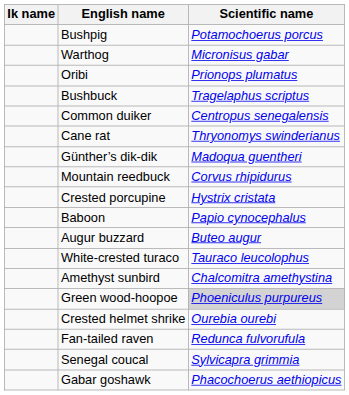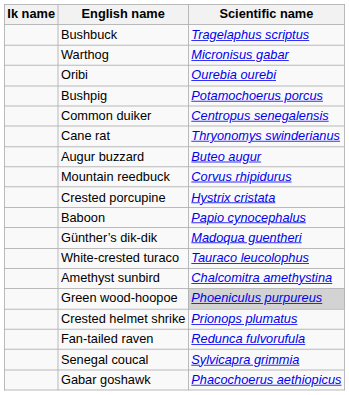 <table class="wikitable sortable">
 <tr>
 <th>Ik name</th>
 <th>English name</th>
 <th>Scientific name</th>
 </tr>
 <tr>
 <td></td>
-<td>Bushpig</td>
-<td><em><a href='#'>Potamochoerus porcus</a></em></td>
+<td>Bushbuck</td>
+<td><em><a href='#'>Tragelaphus scriptus</a></em></td>
 </tr>
 <tr>
 <td></td>
 <td>Warthog</td>
 <td><em><a href='#'>Micronisus gabar</a></em></td>
 </tr>
 <tr>
 <td></td>
 <td>Oribi</td>
-<td><em><a href='#'>Prionops plumatus</a></em></td>
+<td><em><a href='#'>Ourebia ourebi</a></em></td>
 </tr>
 <tr>
 <td></td>
-<td>Bushbuck</td>
-<td><em><a href='#'>Tragelaphus scriptus</a></em></td>
+<td>Bushpig</td>
+<td><em><a href='#'>Potamochoerus porcus</a></em></td>
 </tr>
 <tr>
 <td></td>
 <td>Common duiker</td>
 <td><em><a href='#'>Centropus senegalensis</a></em></td>
 </tr>
 <tr>
 <td></td>
 <td>Cane rat</td>
 <td><em><a href='#'>Thryonomys swinderianus</a></em></td>
 </tr>
 <tr>
 <td></td>
-<td>Günther’s dik-dik</td>
-<td><em><a href='#'>Madoqua guentheri</a></em></td>
+<td>Augur buzzard</td>
+<td><em><a href='#'>Buteo augur</a></em></td>
 </tr>
 <tr>
 <td></td>
 <td>Mountain reedbuck</td>
 <td><em><a href='#'>Corvus rhipidurus</a></em></td>
 </tr>
 <tr>
 <td></td>
 <td>Crested porcupine</td>
 <td><em><a href='#'>Hystrix cristata</a></em></td>
 </tr>
 <tr>
 <td></td>
 <td>Baboon</td>
 <td><em><a href='#'>Papio cynocephalus</a></em></td>
 </tr>
 <tr>
 <td></td>
-<td>Augur buzzard</td>
-<td><em><a href='#'>Buteo augur</a></em></td>
+<td>Günther’s dik-dik</td>
+<td><em><a href='#'>Madoqua guentheri</a></em></td>
 </tr>
 <tr>
 <td></td>
 <td>White-crested turaco</td>
 <td><em><a href='#'>Tauraco leucolophus</a></em></td>
 </tr>
 <tr>
 <td></td>
 <td>Amethyst sunbird</td>
 <td><em><a href='#'>Chalcomitra amethystina</a></em></td>
 </tr>
 <tr>
 <td></td>
 <td>Green wood-hoopoe</td>
 <td style="background: lightgrey;"><em><a href='#'>Phoeniculus purpureus</a></em></td>
 </tr>
 <tr>
 <td></td>
 <td>Crested helmet shrike</td>
-<td><em><a href='#'>Ourebia ourebi</a></em></td>
+<td><em><a href='#'>Prionops plumatus</a></em></td>
 </tr>
 <tr>
 <td></td>
 <td>Fan-tailed raven</td>
 <td><em><a href='#'>Redunca fulvorufula</a></em></td>
 </tr>
 <tr>
 <td></td>
 <td>Senegal coucal</td>
 <td><em><a href='#'>Sylvicapra grimmia</a></em></td>
 </tr>
 <tr>
 <td></td>
 <td>Gabar goshawk</td>
 <td><em><a href='#'>Phacochoerus aethiopicus</a></em></td>
 </tr>
 </table>
